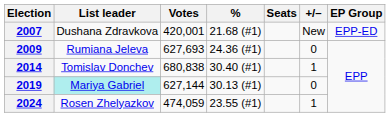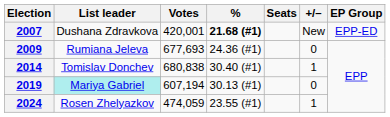 <table class="wikitable" style="text-align:center">
 <tr>
 <th>Election</th>
 <th>List leader</th>
 <th>Votes</th>
 <th>%</th>
 <th>Seats</th>
 <th>+/–</th>
 <th>EP Group</th>
 </tr>
 <tr>
 <th><a href='#'>2007</a></th>
 <td>Dushana Zdravkova</td>
 <td>420,001</td>
-<td>21.68 (#1)</td>
+<td><strong>21.68 (#1)</strong></td>
 <td></td>
 <td>New</td>
 <td><a href='#'>EPP-ED</a></td>
 </tr>
 <tr>
 <th><a href='#'>2009</a></th>
 <td><a href='#'>Rumiana Jeleva</a></td>
-<td>627,693</td>
+<td>677,693</td>
 <td>24.36 (#1)</td>
 <td></td>
 <td> 0</td>
 <td rowspan=4><a href='#'>EPP</a></td>
 </tr>
 <tr>
 <th><a href='#'>2014</a></th>
 <td><a href='#'>Tomislav Donchev</a></td>
 <td>680,838</td>
 <td>30.40 (#1)</td>
 <td></td>
 <td> 1</td>
 </tr>
 <tr>
 <th><a href='#'>2019</a></th>
 <td style="background: paleturquoise;"><a href='#'>Mariya Gabriel</a></td>
-<td>627,144</td>
+<td>607,194</td>
 <td>30.13 (#1)</td>
 <td></td>
 <td> 0</td>
 </tr>
 <tr>
 <th><a href='#'>2024</a></th>
 <td><a href='#'>Rosen Zhelyazkov</a></td>
 <td>474,059</td>
 <td>23.55 (#1)</td>
 <td></td>
 <td> 1</td>
 </tr>
 </table>
